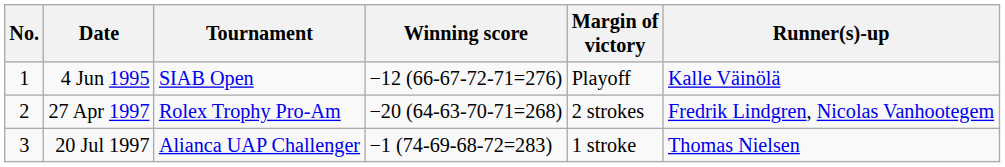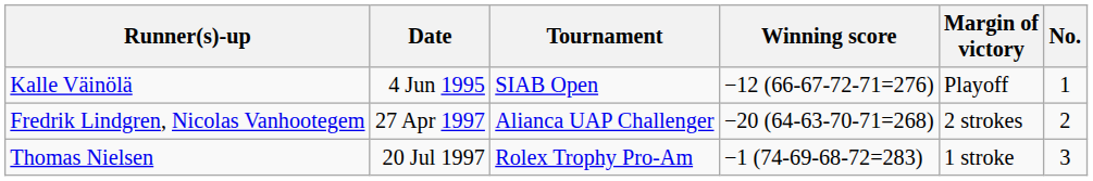 <table class="wikitable" style="font-size:95%;">
 <tr>
-<th>No.</th>
+<th>Runner(s)-up</th>
 <th>Date</th>
 <th>Tournament</th>
 <th>Winning score</th>
 <th>Margin of<br>victory</th>
-<th>Runner(s)-up</th>
+<th>No.</th>
 </tr>
 <tr>
-<td align=center>1</td>
+<td> <a href='#'>Kalle Väinölä</a></td>
 <td align=right>4 Jun <a href='#'>1995</a></td>
 <td><a href='#'>SIAB Open</a></td>
 <td>−12 (66-67-72-71=276)</td>
 <td>Playoff</td>
-<td> <a href='#'>Kalle Väinölä</a></td>
+<td align=center>1</td>
 </tr>
 <tr>
-<td align=center>2</td>
+<td> <a href='#'>Fredrik Lindgren</a>,  <a href='#'>Nicolas Vanhootegem</a></td>
 <td align=right>27 Apr <a href='#'>1997</a></td>
-<td><a href='#'>Rolex Trophy Pro-Am</a></td>
+<td><a href='#'>Alianca UAP Challenger</a></td>
 <td>−20 (64-63-70-71=268)</td>
 <td>2 strokes</td>
-<td> <a href='#'>Fredrik Lindgren</a>,  <a href='#'>Nicolas Vanhootegem</a></td>
+<td align=center>2</td>
 </tr>
 <tr>
-<td align=center>3</td>
+<td> <a href='#'>Thomas Nielsen</a></td>
 <td align=right>20 Jul 1997</td>
-<td><a href='#'>Alianca UAP Challenger</a></td>
+<td><a href='#'>Rolex Trophy Pro-Am</a></td>
 <td>−1 (74-69-68-72=283)</td>
 <td>1 stroke</td>
-<td> <a href='#'>Thomas Nielsen</a></td>
+<td align=center>3</td>
 </tr>
 </table>
